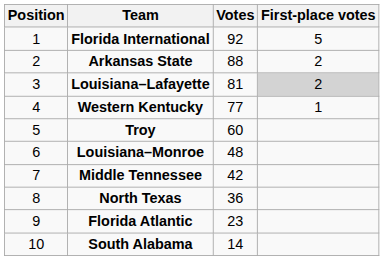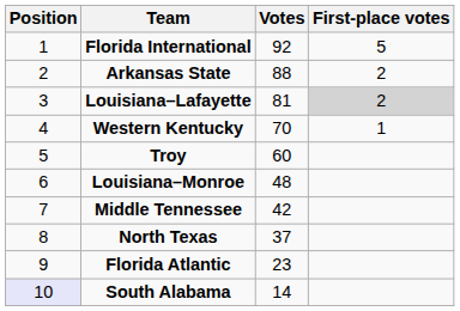 <table class="wikitable" style="text-align: center;">
 <tr>
 <th>Position</th>
 <th>Team</th>
 <th>Votes</th>
 <th>First-place votes</th>
 </tr>
 <tr>
 <td>1</td>
 <td><strong>Florida International</strong></td>
 <td>92</td>
 <td>5</td>
 </tr>
 <tr>
 <td>2</td>
 <td><strong>Arkansas State</strong></td>
 <td>88</td>
 <td>2</td>
 </tr>
 <tr>
 <td>3</td>
 <td><strong>Louisiana–Lafayette</strong></td>
 <td>81</td>
 <td style="background: lightgrey;">2</td>
 </tr>
 <tr>
 <td>4</td>
 <td><strong>Western Kentucky</strong></td>
-<td>77</td>
+<td>70</td>
 <td>1</td>
 </tr>
 <tr>
 <td>5</td>
 <td><strong>Troy</strong></td>
 <td>60</td>
 <td></td>
 </tr>
 <tr>
 <td>6</td>
 <td><strong>Louisiana–Monroe</strong></td>
 <td>48</td>
 <td></td>
 </tr>
 <tr>
 <td>7</td>
 <td><strong>Middle Tennessee</strong></td>
 <td>42</td>
 <td></td>
 </tr>
 <tr>
 <td>8</td>
 <td><strong>North Texas</strong></td>
-<td>36</td>
+<td>37</td>
 <td></td>
 </tr>
 <tr>
 <td>9</td>
 <td><strong>Florida Atlantic</strong></td>
 <td>23</td>
 <td></td>
 </tr>
 <tr>
-<td>10</td>
+<td style="background: lavender;">10</td>
 <td><strong>South Alabama</strong></td>
 <td>14</td>
 <td></td>
 </tr>
 </table>
